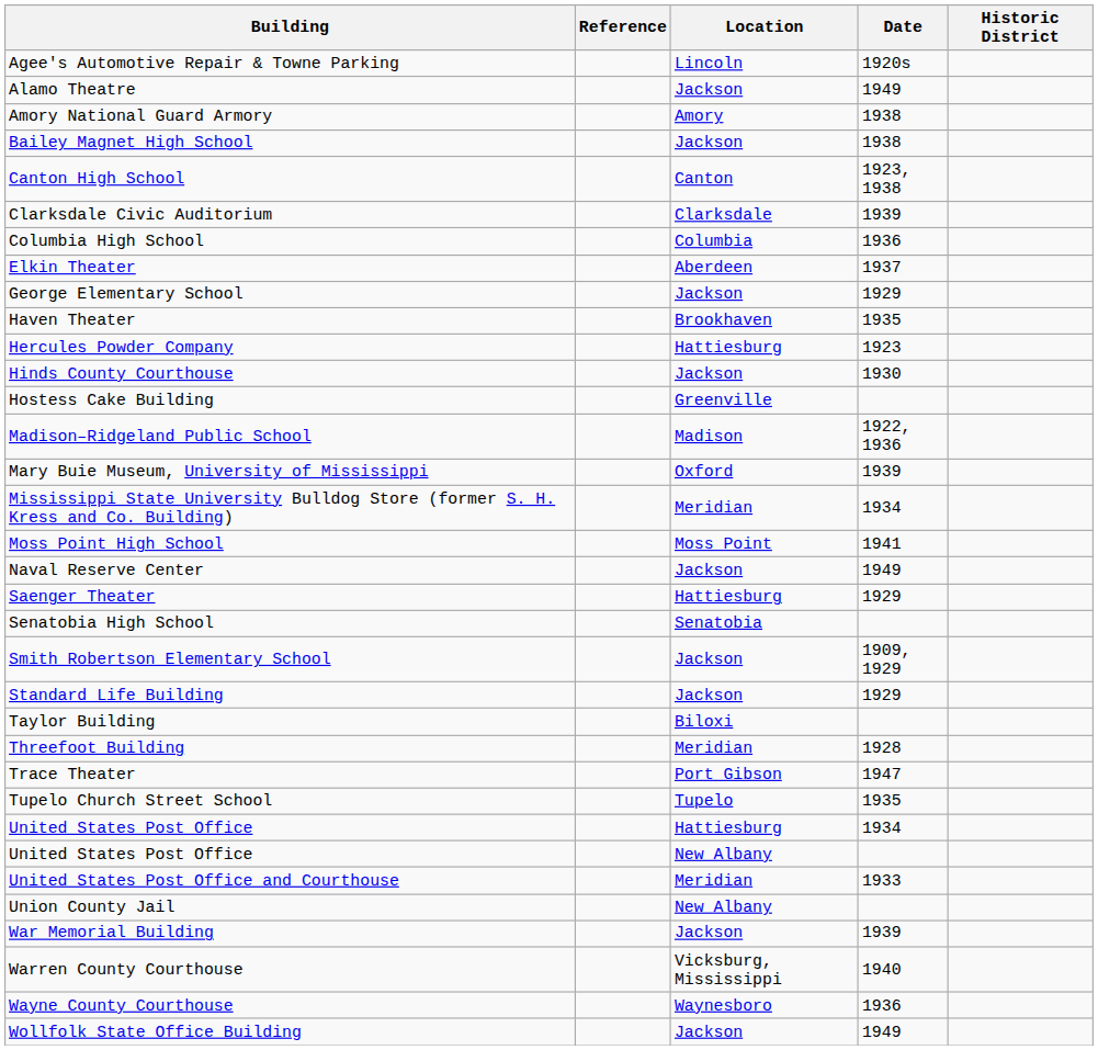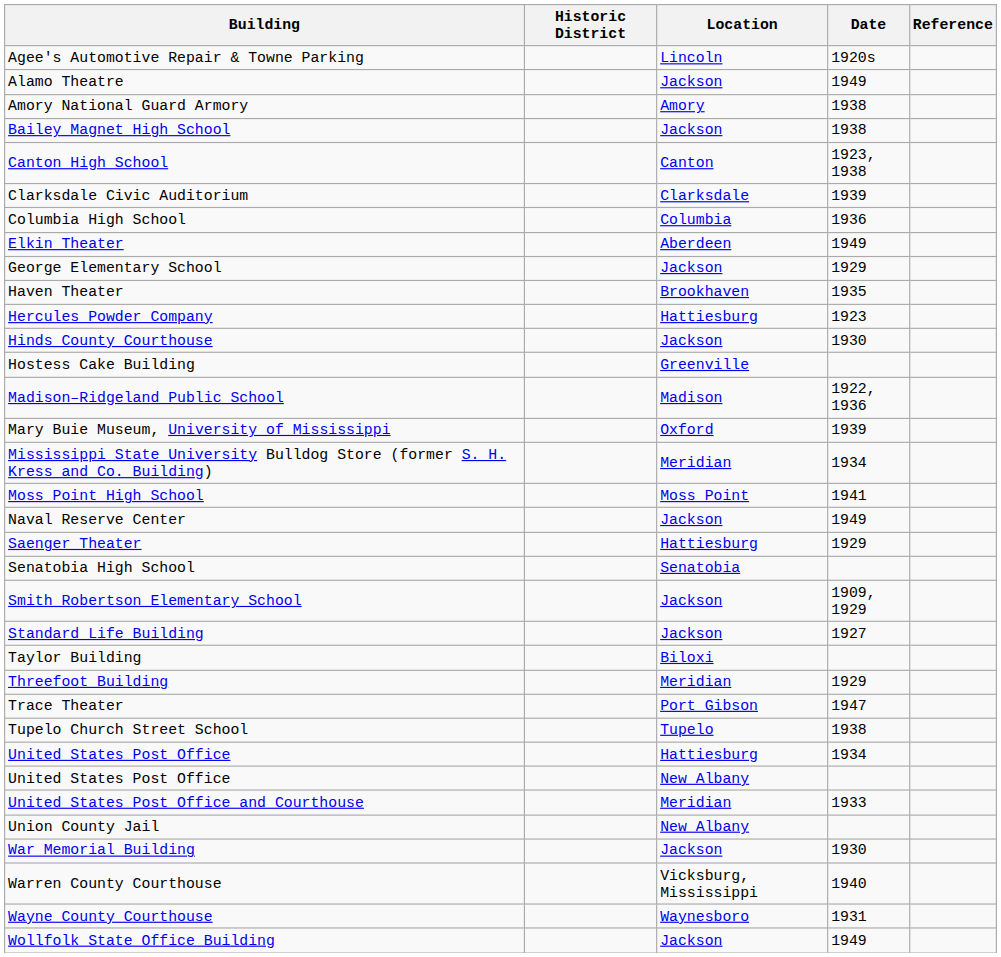 <table class="wikitable sortable">
 <tr>
 <th>Building</th>
-<th>Reference</th>
+<th>Historic District</th>
 <th>Location</th>
 <th>Date</th>
-<th>Historic District</th>
+<th>Reference</th>
 </tr>
 <tr>
 <td>Agee's Automotive Repair & Towne Parking</td>
 <td></td>
 <td><a href='#'>Lincoln</a></td>
 <td>1920s</td>
 <td></td>
 </tr>
 <tr>
 <td>Alamo Theatre</td>
 <td></td>
 <td><a href='#'>Jackson</a></td>
 <td>1949</td>
 <td></td>
 </tr>
 <tr>
 <td>Amory National Guard Armory</td>
 <td></td>
 <td><a href='#'>Amory</a></td>
 <td>1938</td>
 <td></td>
 </tr>
 <tr>
 <td><a href='#'>Bailey Magnet High School</a></td>
 <td></td>
 <td><a href='#'>Jackson</a></td>
 <td>1938</td>
 <td></td>
 </tr>
 <tr>
 <td><a href='#'>Canton High School</a></td>
 <td></td>
 <td><a href='#'>Canton</a></td>
 <td>1923, 1938</td>
 <td></td>
 </tr>
 <tr>
 <td>Clarksdale Civic Auditorium</td>
 <td></td>
 <td><a href='#'>Clarksdale</a></td>
 <td>1939</td>
 <td></td>
 </tr>
 <tr>
 <td>Columbia High School</td>
 <td></td>
 <td><a href='#'>Columbia</a></td>
 <td>1936</td>
 <td></td>
 </tr>
 <tr>
 <td><a href='#'>Elkin Theater</a></td>
 <td></td>
 <td><a href='#'>Aberdeen</a></td>
-<td>1937</td>
+<td>1949</td>
 <td></td>
 </tr>
 <tr>
 <td>George Elementary School</td>
 <td></td>
 <td><a href='#'>Jackson</a></td>
 <td>1929</td>
 <td></td>
 </tr>
 <tr>
 <td>Haven Theater</td>
 <td></td>
 <td><a href='#'>Brookhaven</a></td>
 <td>1935</td>
 <td></td>
 </tr>
 <tr>
 <td><a href='#'>Hercules Powder Company</a></td>
 <td></td>
 <td><a href='#'>Hattiesburg</a></td>
 <td>1923</td>
 <td></td>
 </tr>
 <tr>
 <td><a href='#'>Hinds County Courthouse</a></td>
 <td></td>
 <td><a href='#'>Jackson</a></td>
 <td>1930</td>
 <td></td>
 </tr>
 <tr>
 <td>Hostess Cake Building</td>
 <td></td>
 <td><a href='#'>Greenville</a></td>
 <td></td>
 <td></td>
 </tr>
 <tr>
 <td><a href='#'>Madison–Ridgeland Public School</a></td>
 <td></td>
 <td><a href='#'>Madison</a></td>
 <td>1922, 1936</td>
 <td></td>
 </tr>
 <tr>
 <td>Mary Buie Museum, <a href='#'>University of Mississippi</a></td>
 <td></td>
 <td><a href='#'>Oxford</a></td>
 <td>1939</td>
 <td></td>
 </tr>
 <tr>
 <td><a href='#'>Mississippi State University</a> Bulldog Store (former <a href='#'>S. H. Kress and Co. Building</a>)</td>
 <td></td>
 <td><a href='#'>Meridian</a></td>
 <td>1934</td>
 <td></td>
 </tr>
 <tr>
 <td><a href='#'>Moss Point High School</a></td>
 <td></td>
 <td><a href='#'>Moss Point</a></td>
 <td>1941</td>
 <td></td>
 </tr>
 <tr>
 <td>Naval Reserve Center</td>
 <td></td>
 <td><a href='#'>Jackson</a></td>
 <td>1949</td>
 <td></td>
 </tr>
 <tr>
 <td><a href='#'>Saenger Theater</a></td>
 <td></td>
 <td><a href='#'>Hattiesburg</a></td>
 <td>1929</td>
 <td></td>
 </tr>
 <tr>
 <td>Senatobia High School</td>
 <td></td>
 <td><a href='#'>Senatobia</a></td>
 <td></td>
 <td></td>
 </tr>
 <tr>
 <td><a href='#'>Smith Robertson Elementary School</a></td>
 <td></td>
 <td><a href='#'>Jackson</a></td>
 <td>1909, 1929</td>
 <td></td>
 </tr>
 <tr>
 <td><a href='#'>Standard Life Building</a></td>
 <td></td>
 <td><a href='#'>Jackson</a></td>
-<td>1929</td>
+<td>1927</td>
 <td></td>
 </tr>
 <tr>
 <td>Taylor Building</td>
 <td></td>
 <td><a href='#'>Biloxi</a></td>
 <td></td>
 <td></td>
 </tr>
 <tr>
 <td><a href='#'>Threefoot Building</a></td>
 <td></td>
 <td><a href='#'>Meridian</a></td>
-<td>1928</td>
+<td>1929</td>
 <td></td>
 </tr>
 <tr>
 <td>Trace Theater</td>
 <td></td>
 <td><a href='#'>Port Gibson</a></td>
 <td>1947</td>
 <td></td>
 </tr>
 <tr>
 <td>Tupelo Church Street School</td>
 <td></td>
 <td><a href='#'>Tupelo</a></td>
-<td>1935</td>
+<td>1938</td>
 <td></td>
 </tr>
 <tr>
 <td><a href='#'>United States Post Office</a></td>
 <td></td>
 <td><a href='#'>Hattiesburg</a></td>
 <td>1934</td>
 <td></td>
 </tr>
 <tr>
 <td>United States Post Office</td>
 <td></td>
 <td><a href='#'>New Albany</a></td>
 <td></td>
 <td></td>
 </tr>
 <tr>
 <td><a href='#'>United States Post Office and Courthouse</a></td>
 <td></td>
 <td><a href='#'>Meridian</a></td>
 <td>1933</td>
 <td></td>
 </tr>
 <tr>
 <td>Union County Jail</td>
 <td></td>
 <td><a href='#'>New Albany</a></td>
 <td></td>
 <td></td>
 </tr>
 <tr>
 <td><a href='#'>War Memorial Building</a></td>
 <td></td>
 <td><a href='#'>Jackson</a></td>
-<td>1939</td>
+<td>1930</td>
 <td></td>
 </tr>
 <tr>
 <td>Warren County Courthouse</td>
 <td></td>
 <td>Vicksburg, Mississippi</td>
 <td>1940</td>
 <td></td>
 </tr>
 <tr>
 <td><a href='#'>Wayne County Courthouse</a></td>
 <td></td>
 <td><a href='#'>Waynesboro</a></td>
-<td>1936</td>
+<td>1931</td>
 <td></td>
 </tr>
 <tr>
 <td><a href='#'>Wollfolk State Office Building</a></td>
 <td></td>
 <td><a href='#'>Jackson</a></td>
 <td>1949</td>
 <td></td>
 </tr>
 </table>
